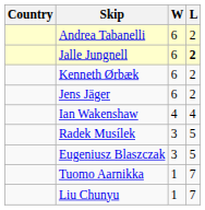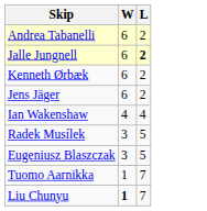 <table class=wikitable>
 <tr>
-<th>Country</th>
 <th>Skip</th>
 <th>W</th>
 <th>L</th>
 </tr>
 <tr bgcolor=#ffffcc>
-<td></td>
 <td><a href='#'>Andrea Tabanelli</a></td>
 <td>6</td>
 <td>2</td>
 </tr>
 <tr bgcolor=#ffffcc>
-<td></td>
 <td><a href='#'>Jalle Jungnell</a></td>
 <td>6</td>
 <td><strong>2</strong></td>
 </tr>
 <tr>
-<td></td>
 <td><a href='#'>Kenneth Ørbæk</a></td>
 <td>6</td>
 <td>2</td>
 </tr>
 <tr>
-<td></td>
 <td><a href='#'>Jens Jäger</a></td>
 <td>6</td>
 <td>2</td>
 </tr>
 <tr>
-<td></td>
 <td><a href='#'>Ian Wakenshaw</a></td>
 <td>4</td>
 <td>4</td>
 </tr>
 <tr>
-<td></td>
 <td><a href='#'>Radek Musílek</a></td>
 <td>3</td>
 <td>5</td>
 </tr>
 <tr>
-<td></td>
 <td><a href='#'>Eugeniusz Blaszczak</a></td>
 <td>3</td>
 <td>5</td>
 </tr>
 <tr>
-<td></td>
 <td><a href='#'>Tuomo Aarnikka</a></td>
 <td>1</td>
 <td>7</td>
 </tr>
 <tr>
-<td></td>
 <td><a href='#'>Liu Chunyu</a></td>
-<td>1</td>
+<td><strong>1</strong></td>
 <td>7</td>
 </tr>
 </table>
